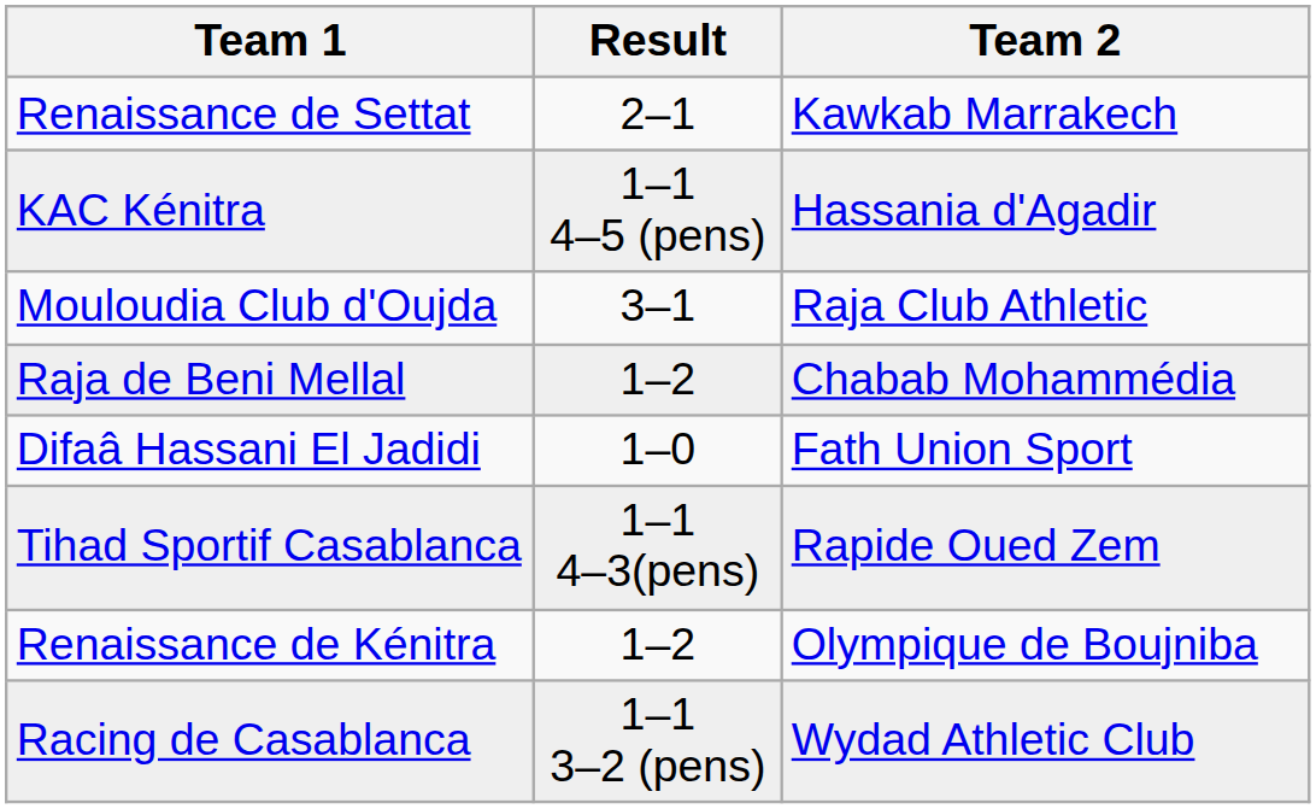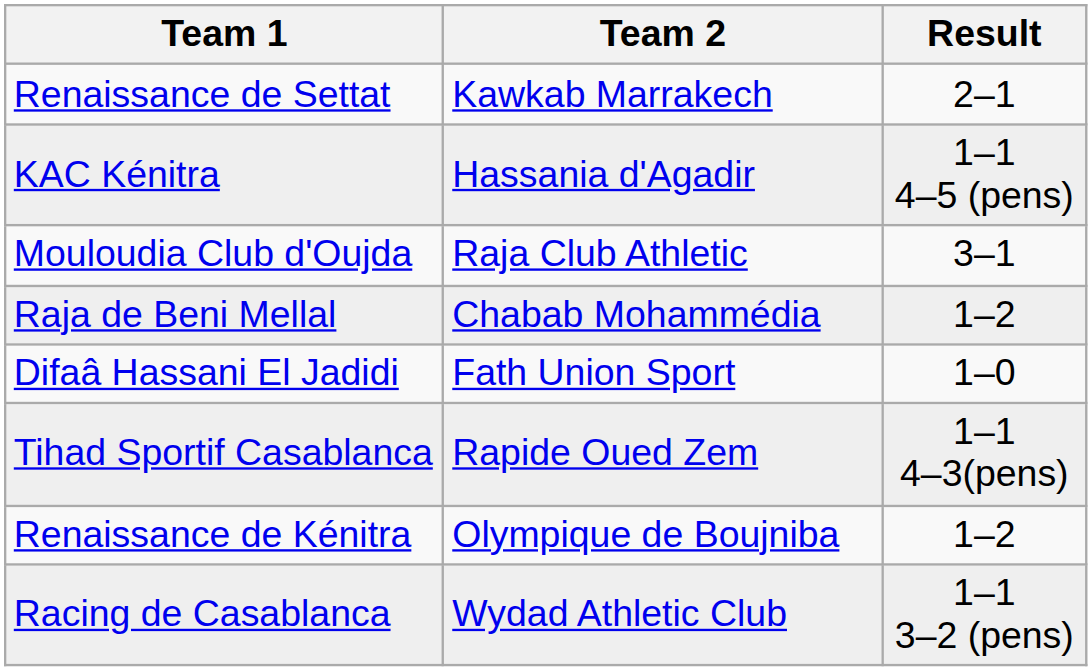 <table class="wikitable">
 <tr>
 <th width="180">Team 1</th>
+<th width="180">Team 2</th>
 <th width="80">Result</th>
-<th width="180">Team 2</th>
 </tr>
 <tr>
 <td><a href='#'>Renaissance de Settat</a></td>
+<td><a href='#'>Kawkab Marrakech</a></td>
 <td align="center">2–1</td>
-<td><a href='#'>Kawkab Marrakech</a></td>
 </tr>
 <tr style="background:#EFEFEF">
 <td><a href='#'>KAC Kénitra</a></td>
+<td><a href='#'>Hassania d'Agadir</a></td>
 <td align="center">1–1<br>4–5 (pens)</td>
-<td><a href='#'>Hassania d'Agadir</a></td>
 </tr>
 <tr>
 <td><a href='#'>Mouloudia Club d'Oujda</a></td>
+<td><a href='#'>Raja Club Athletic</a></td>
 <td align="center">3–1</td>
-<td><a href='#'>Raja Club Athletic</a></td>
 </tr>
 <tr style="background:#EFEFEF">
 <td><a href='#'>Raja de Beni Mellal</a></td>
+<td><a href='#'>Chabab Mohammédia</a></td>
 <td align="center">1–2</td>
-<td><a href='#'>Chabab Mohammédia</a></td>
 </tr>
 <tr>
 <td><a href='#'>Difaâ Hassani El Jadidi</a></td>
+<td><a href='#'>Fath Union Sport</a></td>
 <td align="center">1–0</td>
-<td><a href='#'>Fath Union Sport</a></td>
 </tr>
 <tr style="background:#EFEFEF">
 <td><a href='#'>Tihad Sportif Casablanca</a></td>
+<td><a href='#'>Rapide Oued Zem</a></td>
 <td align="center">1–1<br>4–3(pens)</td>
-<td><a href='#'>Rapide Oued Zem</a></td>
 </tr>
 <tr>
 <td><a href='#'>Renaissance de Kénitra</a></td>
+<td><a href='#'>Olympique de Boujniba</a></td>
 <td align="center">1–2</td>
-<td><a href='#'>Olympique de Boujniba</a></td>
 </tr>
 <tr style="background:#EFEFEF">
 <td><a href='#'>Racing de Casablanca</a></td>
+<td><a href='#'>Wydad Athletic Club</a></td>
 <td align="center">1–1<br>3–2 (pens)</td>
-<td><a href='#'>Wydad Athletic Club</a></td>
 </tr>
 </table>
